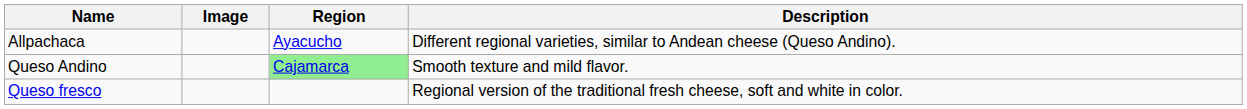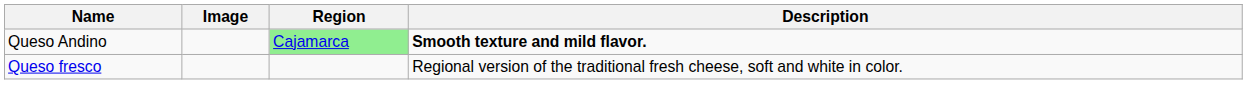 <table class="wikitable sortable" style="width:100%">
 <tr>
 <th>Name</th>
 <th class="unsortable">Image</th>
 <th>Region</th>
 <th>Description</th>
 </tr>
 <tr>
-<td>Allpachaca</td>
-<td></td>
-<td><a href='#'>Ayacucho</a></td>
-<td>Different regional varieties, similar to Andean cheese (Queso Andino).</td>
-</tr>
-<tr>
 <td>Queso Andino</td>
 <td></td>
 <td style="background: lightgreen;"><a href='#'>Cajamarca</a></td>
-<td>Smooth texture and mild flavor.</td>
+<td><strong>Smooth texture and mild flavor.</strong></td>
 </tr>
 <tr>
 <td><a href='#'>Queso fresco</a></td>
 <td></td>
 <td></td>
 <td>Regional version of the traditional fresh cheese, soft and white in color.</td>
 </tr>
 </table>
